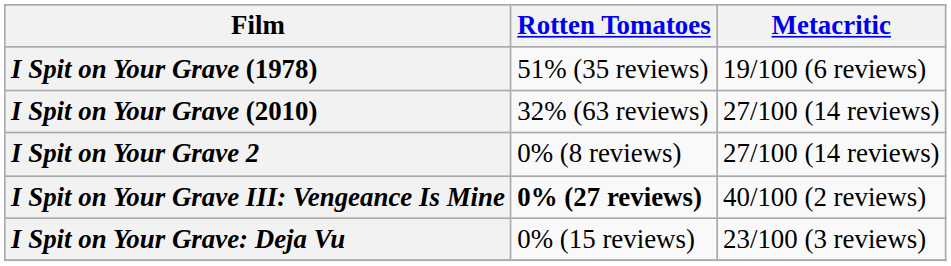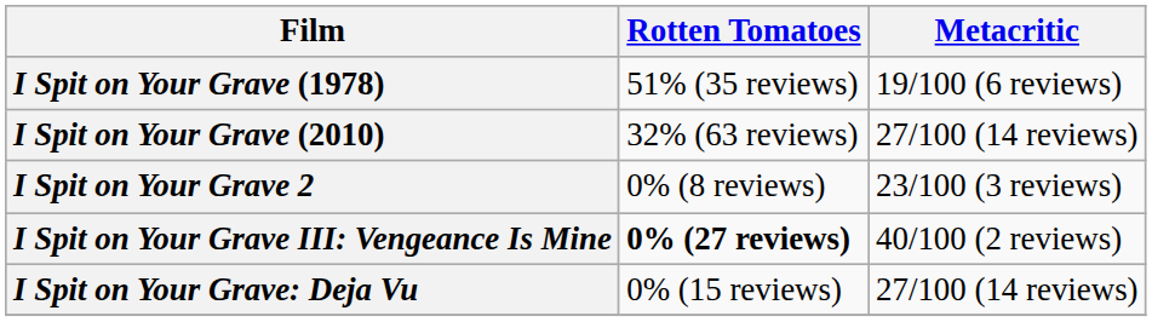 <table class="wikitable sortable">
 <tr>
 <th>Film</th>
 <th><a href='#'>Rotten Tomatoes</a></th>
 <th><a href='#'>Metacritic</a></th>
 </tr>
 <tr>
 <th style="text-align: left;"><em>I Spit on Your Grave</em> (1978)</th>
 <td>51% (35 reviews)</td>
 <td>19/100 (6 reviews)</td>
 </tr>
 <tr>
 <th style="text-align: left;"><em>I Spit on Your Grave</em> (2010)</th>
 <td>32% (63 reviews)</td>
 <td>27/100 (14 reviews)</td>
 </tr>
 <tr>
 <th style="text-align: left;"><em>I Spit on Your Grave 2</em></th>
 <td>0% (8 reviews)</td>
-<td>27/100 (14 reviews)</td>
+<td>23/100 (3 reviews)</td>
 </tr>
 <tr>
 <th style="text-align: left;"><em>I Spit on Your Grave III: Vengeance Is Mine</em></th>
 <td><strong>0% (27 reviews)</strong></td>
 <td>40/100 (2 reviews)</td>
 </tr>
 <tr>
 <th style="text-align: left;"><em>I Spit on Your Grave: Deja Vu</em></th>
 <td>0% (15 reviews)</td>
-<td>23/100 (3 reviews)</td>
+<td>27/100 (14 reviews)</td>
 </tr>
 <tr>
 </tr>
 </table>
